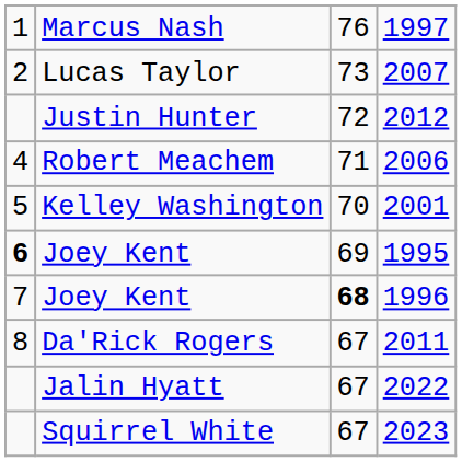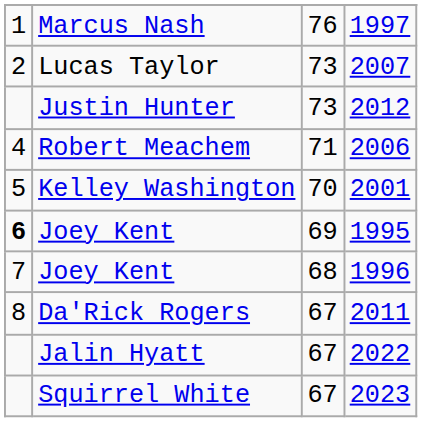 <table class="wikitable">
 <tr>
 </tr>
 <tr>
 <td>1</td>
 <td><a href='#'>Marcus Nash</a></td>
 <td>76</td>
 <td><a href='#'>1997</a></td>
 </tr>
 <tr>
 <td>2</td>
 <td>Lucas Taylor</td>
 <td>73</td>
 <td><a href='#'>2007</a></td>
 </tr>
 <tr>
 <td></td>
 <td><a href='#'>Justin Hunter</a></td>
-<td>72</td>
+<td>73</td>
 <td><a href='#'>2012</a></td>
 </tr>
 <tr>
 <td>4</td>
 <td><a href='#'>Robert Meachem</a></td>
 <td>71</td>
 <td><a href='#'>2006</a></td>
 </tr>
 <tr>
 <td>5</td>
 <td><a href='#'>Kelley Washington</a></td>
 <td>70</td>
 <td><a href='#'>2001</a></td>
 </tr>
 <tr>
 <td><strong>6</strong></td>
 <td><a href='#'>Joey Kent</a></td>
 <td>69</td>
 <td><a href='#'>1995</a></td>
 </tr>
 <tr>
 <td>7</td>
 <td><a href='#'>Joey Kent</a></td>
-<td><strong>68</strong></td>
+<td>68</td>
 <td><a href='#'>1996</a></td>
 </tr>
 <tr>
 <td>8</td>
 <td><a href='#'>Da'Rick Rogers</a></td>
 <td>67</td>
 <td><a href='#'>2011</a></td>
 </tr>
 <tr>
 <td></td>
 <td><a href='#'>Jalin Hyatt</a></td>
 <td>67</td>
 <td><a href='#'>2022</a></td>
 </tr>
 <tr>
 <td></td>
 <td><a href='#'>Squirrel White</a></td>
 <td>67</td>
 <td><a href='#'>2023</a></td>
 </tr>
 </table>
